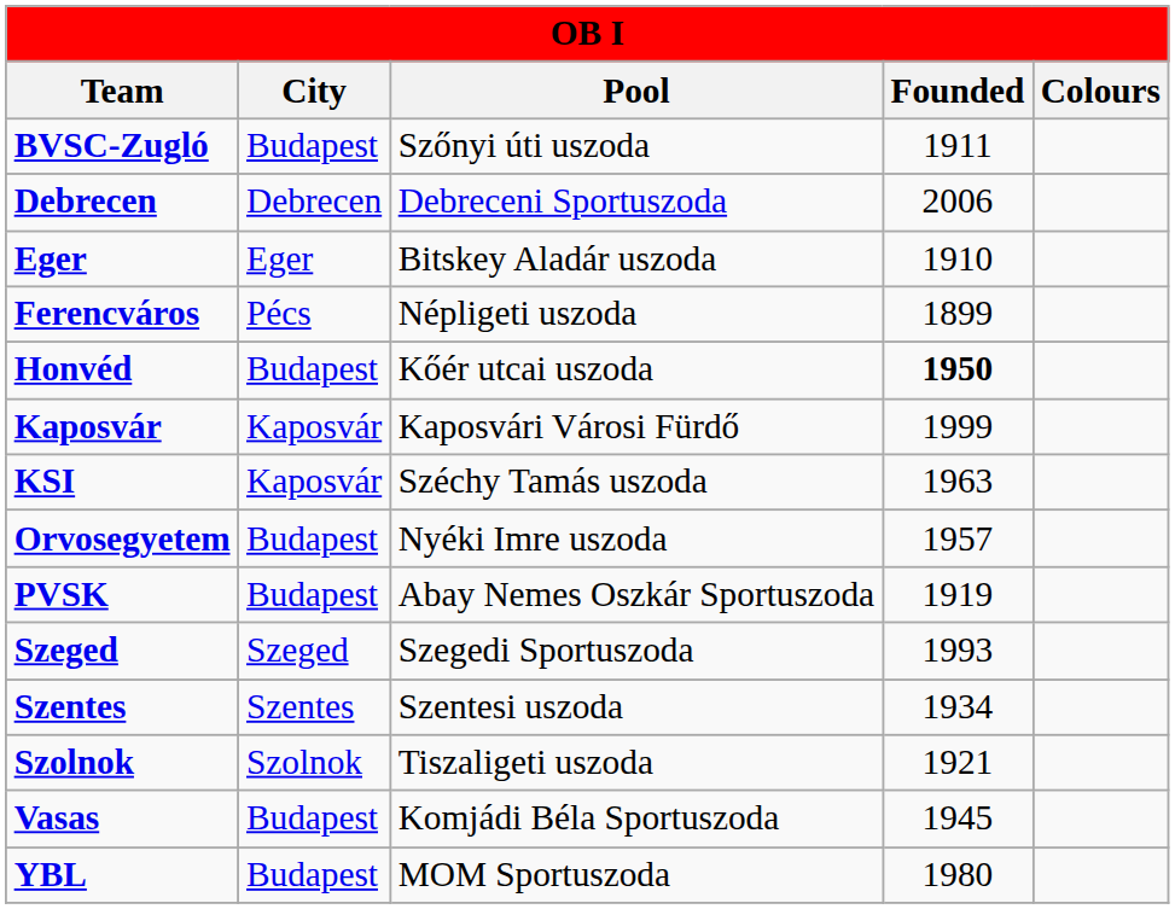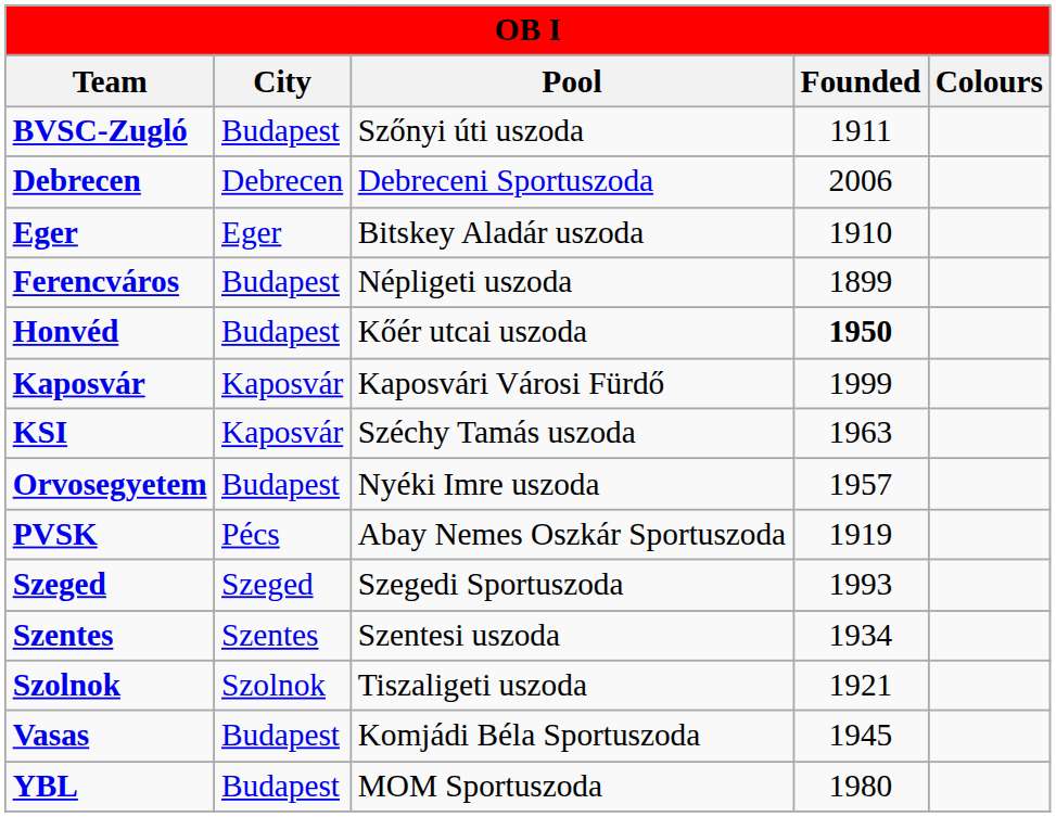 <table class="wikitable sortable">
 <tr>
 <td bgcolor=red align="center" colspan="17"><strong><span>OB I</span></strong></td>
 </tr>
 <tr>
 <th>Team</th>
 <th>City</th>
 <th>Pool</th>
 <th>Founded</th>
 <th>Colours</th>
 </tr>
 <tr>
 <td><strong><a href='#'>BVSC-Zugló</a></strong></td>
 <td><a href='#'>Budapest</a></td>
 <td>Szőnyi úti uszoda</td>
 <td style="text-align: center;">1911</td>
 <td> </td>
 </tr>
 <tr>
 <td><strong><a href='#'>Debrecen</a></strong></td>
 <td><a href='#'>Debrecen</a></td>
 <td><a href='#'>Debreceni Sportuszoda</a></td>
 <td style="text-align: center;">2006</td>
 <td> </td>
 </tr>
 <tr>
 <td><strong><a href='#'>Eger</a></strong></td>
 <td><a href='#'>Eger</a></td>
 <td>Bitskey Aladár uszoda</td>
 <td style="text-align: center;">1910</td>
 <td> </td>
 </tr>
 <tr>
 <td><strong><a href='#'>Ferencváros</a></strong></td>
-<td><a href='#'>Pécs</a></td>
+<td><a href='#'>Budapest</a></td>
 <td>Népligeti uszoda</td>
 <td style="text-align: center;">1899</td>
 <td> </td>
 </tr>
 <tr>
 <td><strong><a href='#'>Honvéd</a></strong></td>
 <td><a href='#'>Budapest</a></td>
 <td>Kőér utcai uszoda</td>
 <td style="text-align: center;"><strong>1950</strong></td>
 <td> </td>
 </tr>
 <tr>
 <td><strong><a href='#'>Kaposvár</a></strong></td>
 <td><a href='#'>Kaposvár</a></td>
 <td>Kaposvári Városi Fürdő</td>
 <td style="text-align: center;">1999</td>
 <td> </td>
 </tr>
 <tr>
 <td><strong><a href='#'>KSI</a></strong></td>
 <td><a href='#'>Kaposvár</a></td>
 <td>Széchy Tamás uszoda</td>
 <td style="text-align: center;">1963</td>
 <td> </td>
 </tr>
 <tr>
 <td><strong><a href='#'>Orvosegyetem</a></strong></td>
 <td><a href='#'>Budapest</a></td>
 <td>Nyéki Imre uszoda</td>
 <td style="text-align: center;">1957</td>
 <td> </td>
 </tr>
 <tr>
 <td><strong><a href='#'>PVSK</a></strong></td>
-<td><a href='#'>Budapest</a></td>
+<td><a href='#'>Pécs</a></td>
 <td>Abay Nemes Oszkár Sportuszoda</td>
 <td style="text-align: center;">1919</td>
 <td> </td>
 </tr>
 <tr>
 <td><strong><a href='#'>Szeged</a></strong></td>
 <td><a href='#'>Szeged</a></td>
 <td>Szegedi Sportuszoda</td>
 <td style="text-align: center;">1993</td>
 <td>  </td>
 </tr>
 <tr>
 <td><strong><a href='#'>Szentes</a></strong></td>
 <td><a href='#'>Szentes</a></td>
 <td>Szentesi uszoda</td>
 <td style="text-align: center;">1934</td>
 <td> </td>
 </tr>
 <tr>
 <td><strong><a href='#'>Szolnok</a></strong></td>
 <td><a href='#'>Szolnok</a></td>
 <td>Tiszaligeti uszoda</td>
 <td style="text-align: center;">1921</td>
 <td> </td>
 </tr>
 <tr>
 <td><strong><a href='#'>Vasas</a></strong></td>
 <td><a href='#'>Budapest</a></td>
 <td>Komjádi Béla Sportuszoda</td>
 <td style="text-align: center;">1945</td>
 <td> </td>
 </tr>
 <tr>
 <td><strong><a href='#'>YBL</a></strong></td>
 <td><a href='#'>Budapest</a></td>
 <td>MOM Sportuszoda</td>
 <td style="text-align: center;">1980</td>
 <td> </td>
 </tr>
 </table>
